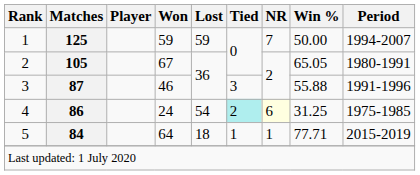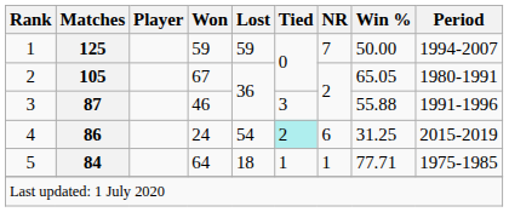 <table class="wikitable plainrowheaders sortable">
 <tr>
 <th scope=col>Rank</th>
 <th scope=col>Matches</th>
 <th scope=col>Player</th>
 <th>Won</th>
 <th>Lost</th>
 <th>Tied</th>
 <th>NR</th>
 <th>Win %</th>
 <th>Period</th>
 </tr>
 <tr>
 <td align=center>1</td>
 <th scope=row style=text-align:center;>125</th>
 <td></td>
 <td>59</td>
 <td>59</td>
 <td rowspan=2>0</td>
 <td>7</td>
 <td>50.00</td>
 <td>1994-2007</td>
 </tr>
 <tr>
 <td align=center>2</td>
 <th scope=row style=text-align:center;>105</th>
 <td></td>
 <td>67</td>
 <td rowspan=2>36</td>
 <td rowspan=2>2</td>
 <td>65.05</td>
 <td>1980-1991</td>
 </tr>
 <tr>
 <td align=center>3</td>
 <th scope=row style=text-align:center;>87</th>
 <td></td>
 <td>46</td>
 <td>3</td>
 <td>55.88</td>
 <td>1991-1996</td>
 </tr>
 <tr>
 <td align=center>4</td>
 <th scope=row style=text-align:center;>86</th>
 <td></td>
 <td>24</td>
 <td>54</td>
 <td style="background: paleturquoise;">2</td>
-<td style="background: lightyellow;">6</td>
+<td>6</td>
 <td>31.25</td>
-<td>1975-1985</td>
+<td>2015-2019</td>
 </tr>
 <tr>
 <td align=center>5</td>
 <th scope=row style=text-align:center;>84</th>
 <td></td>
 <td>64</td>
 <td>18</td>
 <td>1</td>
 <td>1</td>
 <td>77.71</td>
-<td>2015-2019</td>
+<td>1975-1985</td>
 </tr>
 <tr>
 </tr>
 <tr class=sortbottom>
 <td colspan=9><small>Last updated: 1 July 2020</small></td>
 </tr>
 </table>
